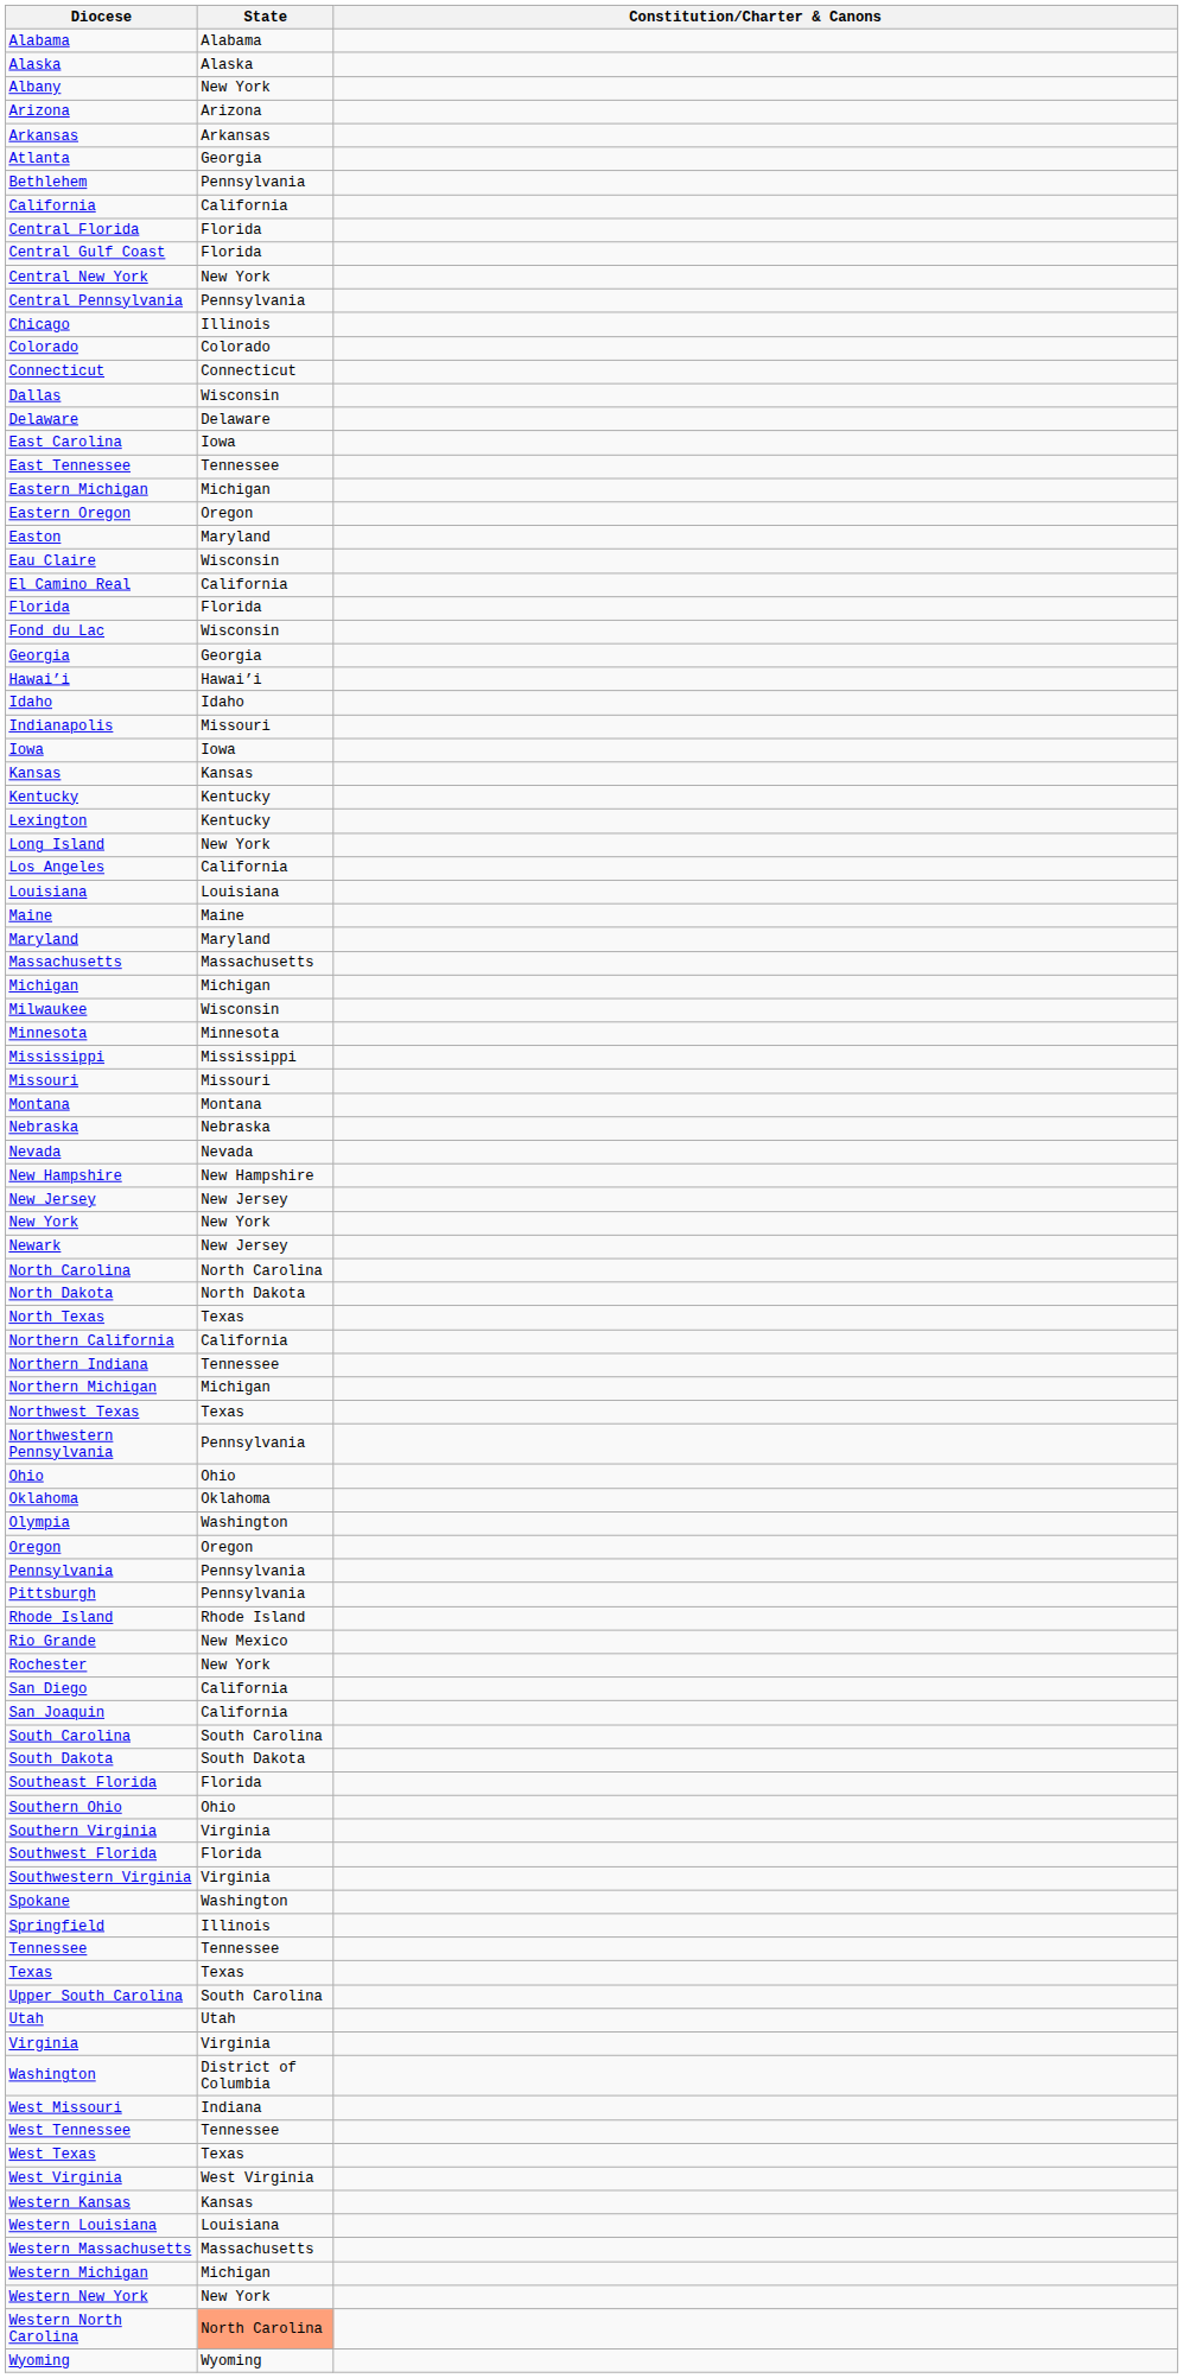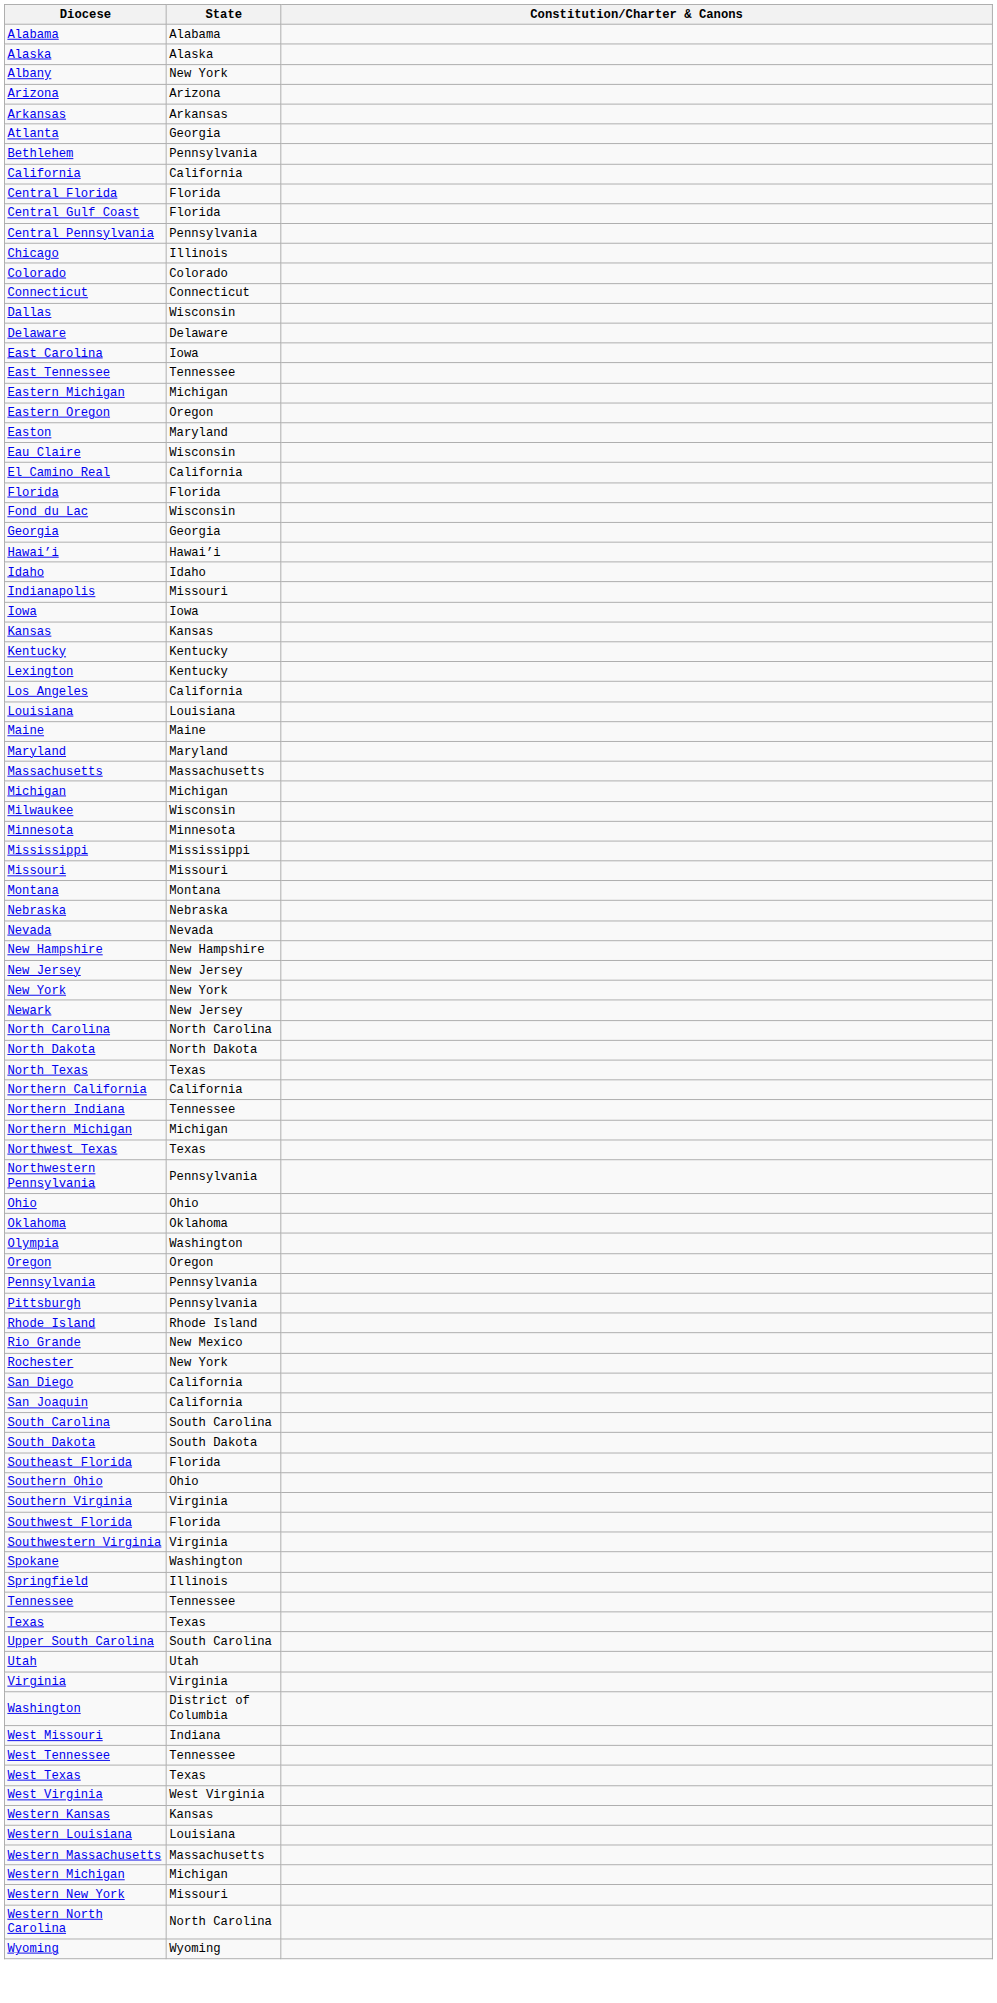 <table class="wikitable sortable">
 <tr>
 <th scope="col" style="width: 166px;">Diocese</th>
 <th scope="col" style="width: 116px;">State</th>
 <th scope="col" style="width: 750px;">Constitution/Charter & Canons</th>
 </tr>
 <tr>
 <td><a href='#'>Alabama</a></td>
 <td>Alabama</td>
 <td></td>
 </tr>
 <tr>
 <td><a href='#'>Alaska</a></td>
 <td>Alaska</td>
 <td></td>
 </tr>
 <tr>
 <td><a href='#'>Albany</a></td>
 <td>New York</td>
 <td></td>
 </tr>
 <tr>
 <td><a href='#'>Arizona</a></td>
 <td>Arizona</td>
 <td></td>
 </tr>
 <tr>
 <td><a href='#'>Arkansas</a></td>
 <td>Arkansas</td>
 <td></td>
 </tr>
 <tr>
 <td><a href='#'>Atlanta</a></td>
 <td>Georgia</td>
 <td></td>
 </tr>
 <tr>
 <td><a href='#'>Bethlehem</a></td>
 <td>Pennsylvania</td>
 <td></td>
 </tr>
 <tr>
 <td><a href='#'>California</a></td>
 <td>California</td>
 <td></td>
 </tr>
 <tr>
 <td><a href='#'>Central Florida</a></td>
 <td>Florida</td>
 <td></td>
 </tr>
 <tr>
 <td><a href='#'>Central Gulf Coast</a></td>
 <td>Florida</td>
-<td></td>
-</tr>
-<tr>
-<td><a href='#'>Central New York</a></td>
-<td>New York</td>
 <td></td>
 </tr>
 <tr>
 <td><a href='#'>Central Pennsylvania</a></td>
 <td>Pennsylvania</td>
 <td></td>
 </tr>
 <tr>
 <td><a href='#'>Chicago</a></td>
 <td>Illinois</td>
 <td></td>
 </tr>
 <tr>
 <td><a href='#'>Colorado</a></td>
 <td>Colorado</td>
 <td></td>
 </tr>
 <tr>
 <td><a href='#'>Connecticut</a></td>
 <td>Connecticut</td>
 <td></td>
 </tr>
 <tr>
 <td><a href='#'>Dallas</a></td>
 <td>Wisconsin</td>
 <td></td>
 </tr>
 <tr>
 <td><a href='#'>Delaware</a></td>
 <td>Delaware</td>
 <td></td>
 </tr>
 <tr>
 <td><a href='#'>East Carolina</a></td>
 <td>Iowa</td>
 <td></td>
 </tr>
 <tr>
 <td><a href='#'>East Tennessee</a></td>
 <td>Tennessee</td>
 <td></td>
 </tr>
 <tr>
 <td><a href='#'>Eastern Michigan</a></td>
 <td>Michigan</td>
 <td></td>
 </tr>
 <tr>
 <td><a href='#'>Eastern Oregon</a></td>
 <td>Oregon</td>
 <td></td>
 </tr>
 <tr>
 <td><a href='#'>Easton</a></td>
 <td>Maryland</td>
 <td></td>
 </tr>
 <tr>
 <td><a href='#'>Eau Claire</a></td>
 <td>Wisconsin</td>
 <td></td>
 </tr>
 <tr>
 <td><a href='#'>El Camino Real</a></td>
 <td>California</td>
 <td></td>
 </tr>
 <tr>
 <td><a href='#'>Florida</a></td>
 <td>Florida</td>
 <td></td>
 </tr>
 <tr>
 <td><a href='#'>Fond du Lac</a></td>
 <td>Wisconsin</td>
 <td></td>
 </tr>
 <tr>
 <td><a href='#'>Georgia</a></td>
 <td>Georgia</td>
 <td></td>
 </tr>
 <tr>
 <td><a href='#'>Hawai’i</a></td>
 <td>Hawai’i</td>
 <td></td>
 </tr>
 <tr>
 <td><a href='#'>Idaho</a></td>
 <td>Idaho</td>
 <td></td>
 </tr>
 <tr>
 <td><a href='#'>Indianapolis</a></td>
 <td>Missouri</td>
 <td></td>
 </tr>
 <tr>
 <td><a href='#'>Iowa</a></td>
 <td>Iowa</td>
 <td></td>
 </tr>
 <tr>
 <td><a href='#'>Kansas</a></td>
 <td>Kansas</td>
 <td></td>
 </tr>
 <tr>
 <td><a href='#'>Kentucky</a></td>
 <td>Kentucky</td>
 <td></td>
 </tr>
 <tr>
 <td><a href='#'>Lexington</a></td>
 <td>Kentucky</td>
-<td></td>
-</tr>
-<tr>
-<td><a href='#'>Long Island</a></td>
-<td>New York</td>
 <td></td>
 </tr>
 <tr>
 <td><a href='#'>Los Angeles</a></td>
 <td>California</td>
 <td></td>
 </tr>
 <tr>
 <td><a href='#'>Louisiana</a></td>
 <td>Louisiana</td>
 <td></td>
 </tr>
 <tr>
 <td><a href='#'>Maine</a></td>
 <td>Maine</td>
 <td></td>
 </tr>
 <tr>
 <td><a href='#'>Maryland</a></td>
 <td>Maryland</td>
 <td></td>
 </tr>
 <tr>
 <td><a href='#'>Massachusetts</a></td>
 <td>Massachusetts</td>
 <td></td>
 </tr>
 <tr>
 <td><a href='#'>Michigan</a></td>
 <td>Michigan</td>
 <td></td>
 </tr>
 <tr>
 <td><a href='#'>Milwaukee</a></td>
 <td>Wisconsin</td>
 <td></td>
 </tr>
 <tr>
 <td><a href='#'>Minnesota</a></td>
 <td>Minnesota</td>
 <td></td>
 </tr>
 <tr>
 <td><a href='#'>Mississippi</a></td>
 <td>Mississippi</td>
 <td></td>
 </tr>
 <tr>
 <td><a href='#'>Missouri</a></td>
 <td>Missouri</td>
 <td></td>
 </tr>
 <tr>
 <td><a href='#'>Montana</a></td>
 <td>Montana</td>
 <td></td>
 </tr>
 <tr>
 <td><a href='#'>Nebraska</a></td>
 <td>Nebraska</td>
 <td></td>
 </tr>
 <tr>
 <td><a href='#'>Nevada</a></td>
 <td>Nevada</td>
 <td></td>
 </tr>
 <tr>
 <td><a href='#'>New Hampshire</a></td>
 <td>New Hampshire</td>
 <td></td>
 </tr>
 <tr>
 <td><a href='#'>New Jersey</a></td>
 <td>New Jersey</td>
 <td></td>
 </tr>
 <tr>
 <td><a href='#'>New York</a></td>
 <td>New York</td>
 <td></td>
 </tr>
 <tr>
 <td><a href='#'>Newark</a></td>
 <td>New Jersey</td>
 <td></td>
 </tr>
 <tr>
 <td><a href='#'>North Carolina</a></td>
 <td>North Carolina</td>
 <td></td>
 </tr>
 <tr>
 <td><a href='#'>North Dakota</a></td>
 <td>North Dakota</td>
 <td></td>
 </tr>
 <tr>
 <td><a href='#'>North Texas</a></td>
 <td>Texas</td>
 <td></td>
 </tr>
 <tr>
 <td><a href='#'>Northern California</a></td>
 <td>California</td>
 <td></td>
 </tr>
 <tr>
 <td><a href='#'>Northern Indiana</a></td>
 <td>Tennessee</td>
 <td></td>
 </tr>
 <tr>
 <td><a href='#'>Northern Michigan</a></td>
 <td>Michigan</td>
 <td></td>
 </tr>
 <tr>
 <td><a href='#'>Northwest Texas</a></td>
 <td>Texas</td>
 <td></td>
 </tr>
 <tr>
 <td><a href='#'>Northwestern Pennsylvania</a></td>
 <td>Pennsylvania</td>
 <td></td>
 </tr>
 <tr>
 <td><a href='#'>Ohio</a></td>
 <td>Ohio</td>
 <td></td>
 </tr>
 <tr>
 <td><a href='#'>Oklahoma</a></td>
 <td>Oklahoma</td>
 <td></td>
 </tr>
 <tr>
 <td><a href='#'>Olympia</a></td>
 <td>Washington</td>
 <td></td>
 </tr>
 <tr>
 <td><a href='#'>Oregon</a></td>
 <td>Oregon</td>
 <td></td>
 </tr>
 <tr>
 <td><a href='#'>Pennsylvania</a></td>
 <td>Pennsylvania</td>
 <td></td>
 </tr>
 <tr>
 <td><a href='#'>Pittsburgh</a></td>
 <td>Pennsylvania</td>
 <td></td>
 </tr>
 <tr>
 <td><a href='#'>Rhode Island</a></td>
 <td>Rhode Island</td>
 <td></td>
 </tr>
 <tr>
 <td><a href='#'>Rio Grande</a></td>
 <td>New Mexico</td>
 <td></td>
 </tr>
 <tr>
 <td><a href='#'>Rochester</a></td>
 <td>New York</td>
 <td></td>
 </tr>
 <tr>
 <td><a href='#'>San Diego</a></td>
 <td>California</td>
 <td></td>
 </tr>
 <tr>
 <td><a href='#'>San Joaquin</a></td>
 <td>California</td>
 <td></td>
 </tr>
 <tr>
 <td><a href='#'>South Carolina</a></td>
 <td>South Carolina</td>
 <td></td>
 </tr>
 <tr>
 <td><a href='#'>South Dakota</a></td>
 <td>South Dakota</td>
 <td></td>
 </tr>
 <tr>
 <td><a href='#'>Southeast Florida</a></td>
 <td>Florida</td>
 <td></td>
 </tr>
 <tr>
 <td><a href='#'>Southern Ohio</a></td>
 <td>Ohio</td>
 <td></td>
 </tr>
 <tr>
 <td><a href='#'>Southern Virginia</a></td>
 <td>Virginia</td>
 <td></td>
 </tr>
 <tr>
 <td><a href='#'>Southwest Florida</a></td>
 <td>Florida</td>
 <td></td>
 </tr>
 <tr>
 <td><a href='#'>Southwestern Virginia</a></td>
 <td>Virginia</td>
 <td></td>
 </tr>
 <tr>
 <td><a href='#'>Spokane</a></td>
 <td>Washington</td>
 <td></td>
 </tr>
 <tr>
 <td><a href='#'>Springfield</a></td>
 <td>Illinois</td>
 <td></td>
 </tr>
 <tr>
 <td><a href='#'>Tennessee</a></td>
 <td>Tennessee</td>
 <td></td>
 </tr>
 <tr>
 <td><a href='#'>Texas</a></td>
 <td>Texas</td>
 <td></td>
 </tr>
 <tr>
 <td><a href='#'>Upper South Carolina</a></td>
 <td>South Carolina</td>
 <td></td>
 </tr>
 <tr>
 <td><a href='#'>Utah</a></td>
 <td>Utah</td>
 <td></td>
 </tr>
 <tr>
 <td><a href='#'>Virginia</a></td>
 <td>Virginia</td>
 <td></td>
 </tr>
 <tr>
 <td><a href='#'>Washington</a></td>
 <td>District of Columbia</td>
 <td></td>
 </tr>
 <tr>
 <td><a href='#'>West Missouri</a></td>
 <td>Indiana</td>
 <td></td>
 </tr>
 <tr>
 <td><a href='#'>West Tennessee</a></td>
 <td>Tennessee</td>
 <td></td>
 </tr>
 <tr>
 <td><a href='#'>West Texas</a></td>
 <td>Texas</td>
 <td></td>
 </tr>
 <tr>
 <td><a href='#'>West Virginia</a></td>
 <td>West Virginia</td>
 <td></td>
 </tr>
 <tr>
 <td><a href='#'>Western Kansas</a></td>
 <td>Kansas</td>
 <td></td>
 </tr>
 <tr>
 <td><a href='#'>Western Louisiana</a></td>
 <td>Louisiana</td>
 <td>   </td>
 </tr>
 <tr>
 <td><a href='#'>Western Massachusetts</a></td>
 <td>Massachusetts</td>
 <td></td>
 </tr>
 <tr>
 <td><a href='#'>Western Michigan</a></td>
 <td>Michigan</td>
 <td></td>
 </tr>
 <tr>
 <td><a href='#'>Western New York</a></td>
-<td>New York</td>
+<td>Missouri</td>
 <td></td>
 </tr>
 <tr>
 <td><a href='#'>Western North Carolina</a></td>
-<td style="background: lightsalmon;">North Carolina</td>
+<td>North Carolina</td>
 <td></td>
 </tr>
 <tr>
 <td><a href='#'>Wyoming</a></td>
 <td>Wyoming</td>
 <td></td>
 </tr>
 </table>
